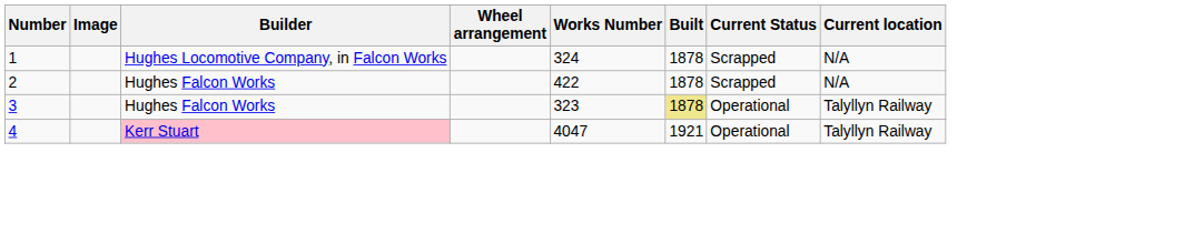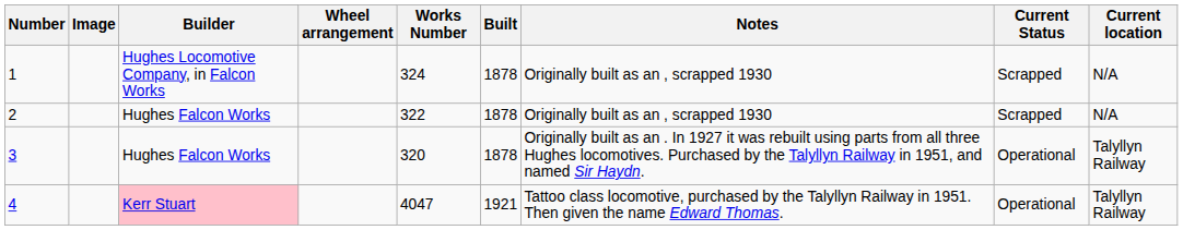 <table class="wikitable">
 <tr>
 <th>Number</th>
 <th>Image</th>
 <th>Builder</th>
 <th scope="col" style="width: 65px;">Wheel arrangement</th>
 <th>Works Number</th>
 <th>Built</th>
+<th>Notes</th>
 <th>Current Status</th>
 <th>Current location</th>
 </tr>
 <tr>
 <td>1</td>
 <td></td>
 <td><a href='#'>Hughes Locomotive Company</a>, in <a href='#'>Falcon Works</a></td>
 <td></td>
 <td>324</td>
 <td>1878</td>
+<td>Originally built as an , scrapped 1930</td>
 <td>Scrapped</td>
 <td>N/A</td>
 </tr>
 <tr>
 <td>2</td>
 <td></td>
 <td>Hughes <a href='#'>Falcon Works</a></td>
 <td></td>
-<td>422</td>
+<td>322</td>
 <td>1878</td>
+<td>Originally built as an , scrapped 1930</td>
 <td>Scrapped</td>
 <td>N/A</td>
 </tr>
 <tr>
 <td><a href='#'>3</a></td>
 <td></td>
 <td>Hughes <a href='#'>Falcon Works</a></td>
 <td></td>
-<td>323</td>
-<td style="background: khaki;">1878</td>
+<td>320</td>
+<td>1878</td>
+<td>Originally built as an . In 1927 it was rebuilt using parts from all three Hughes locomotives. Purchased by the <a href='#'>Talyllyn Railway</a> in 1951, and named <a href='#'><em>Sir Haydn</em></a>.</td>
 <td>Operational</td>
 <td>Talyllyn Railway</td>
 </tr>
 <tr>
 <td><a href='#'>4</a></td>
 <td></td>
 <td style="background: pink;"><a href='#'>Kerr Stuart</a></td>
 <td></td>
 <td>4047</td>
 <td>1921</td>
+<td>Tattoo class locomotive, purchased by the Talyllyn Railway in 1951. Then given the name <a href='#'><em>Edward Thomas</em></a>.</td>
 <td>Operational</td>
 <td>Talyllyn Railway</td>
 </tr>
 </table>
